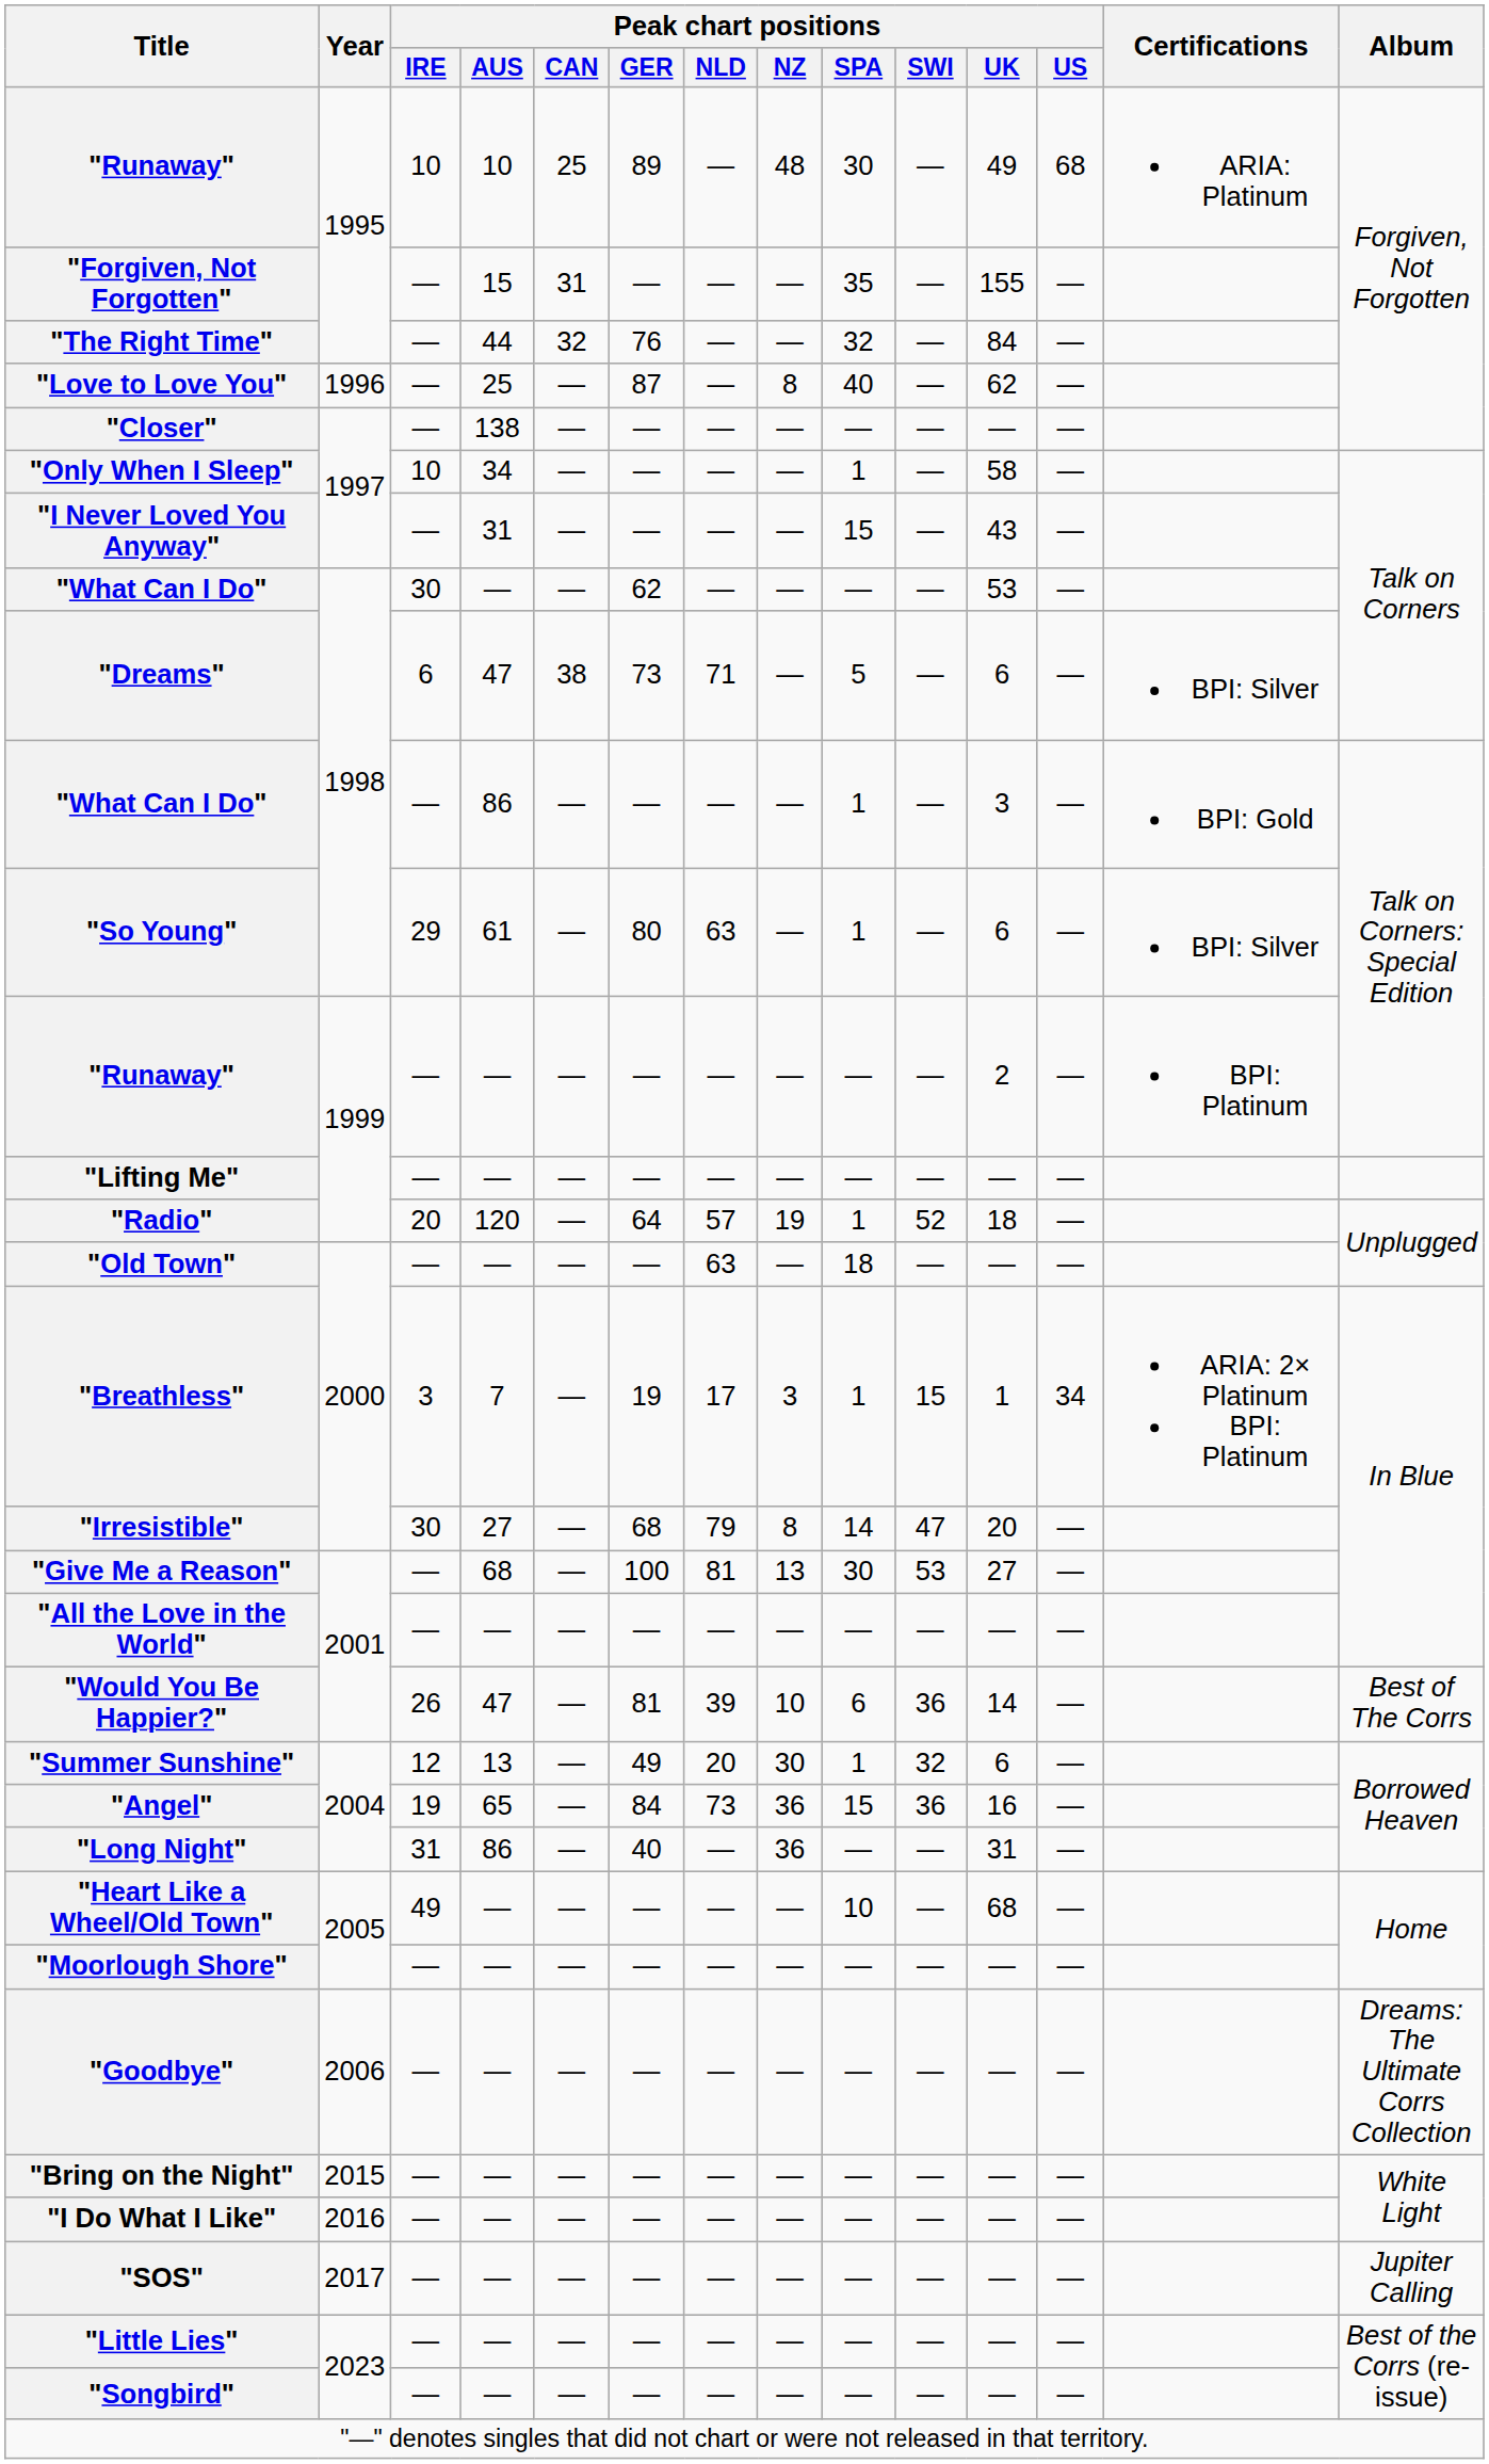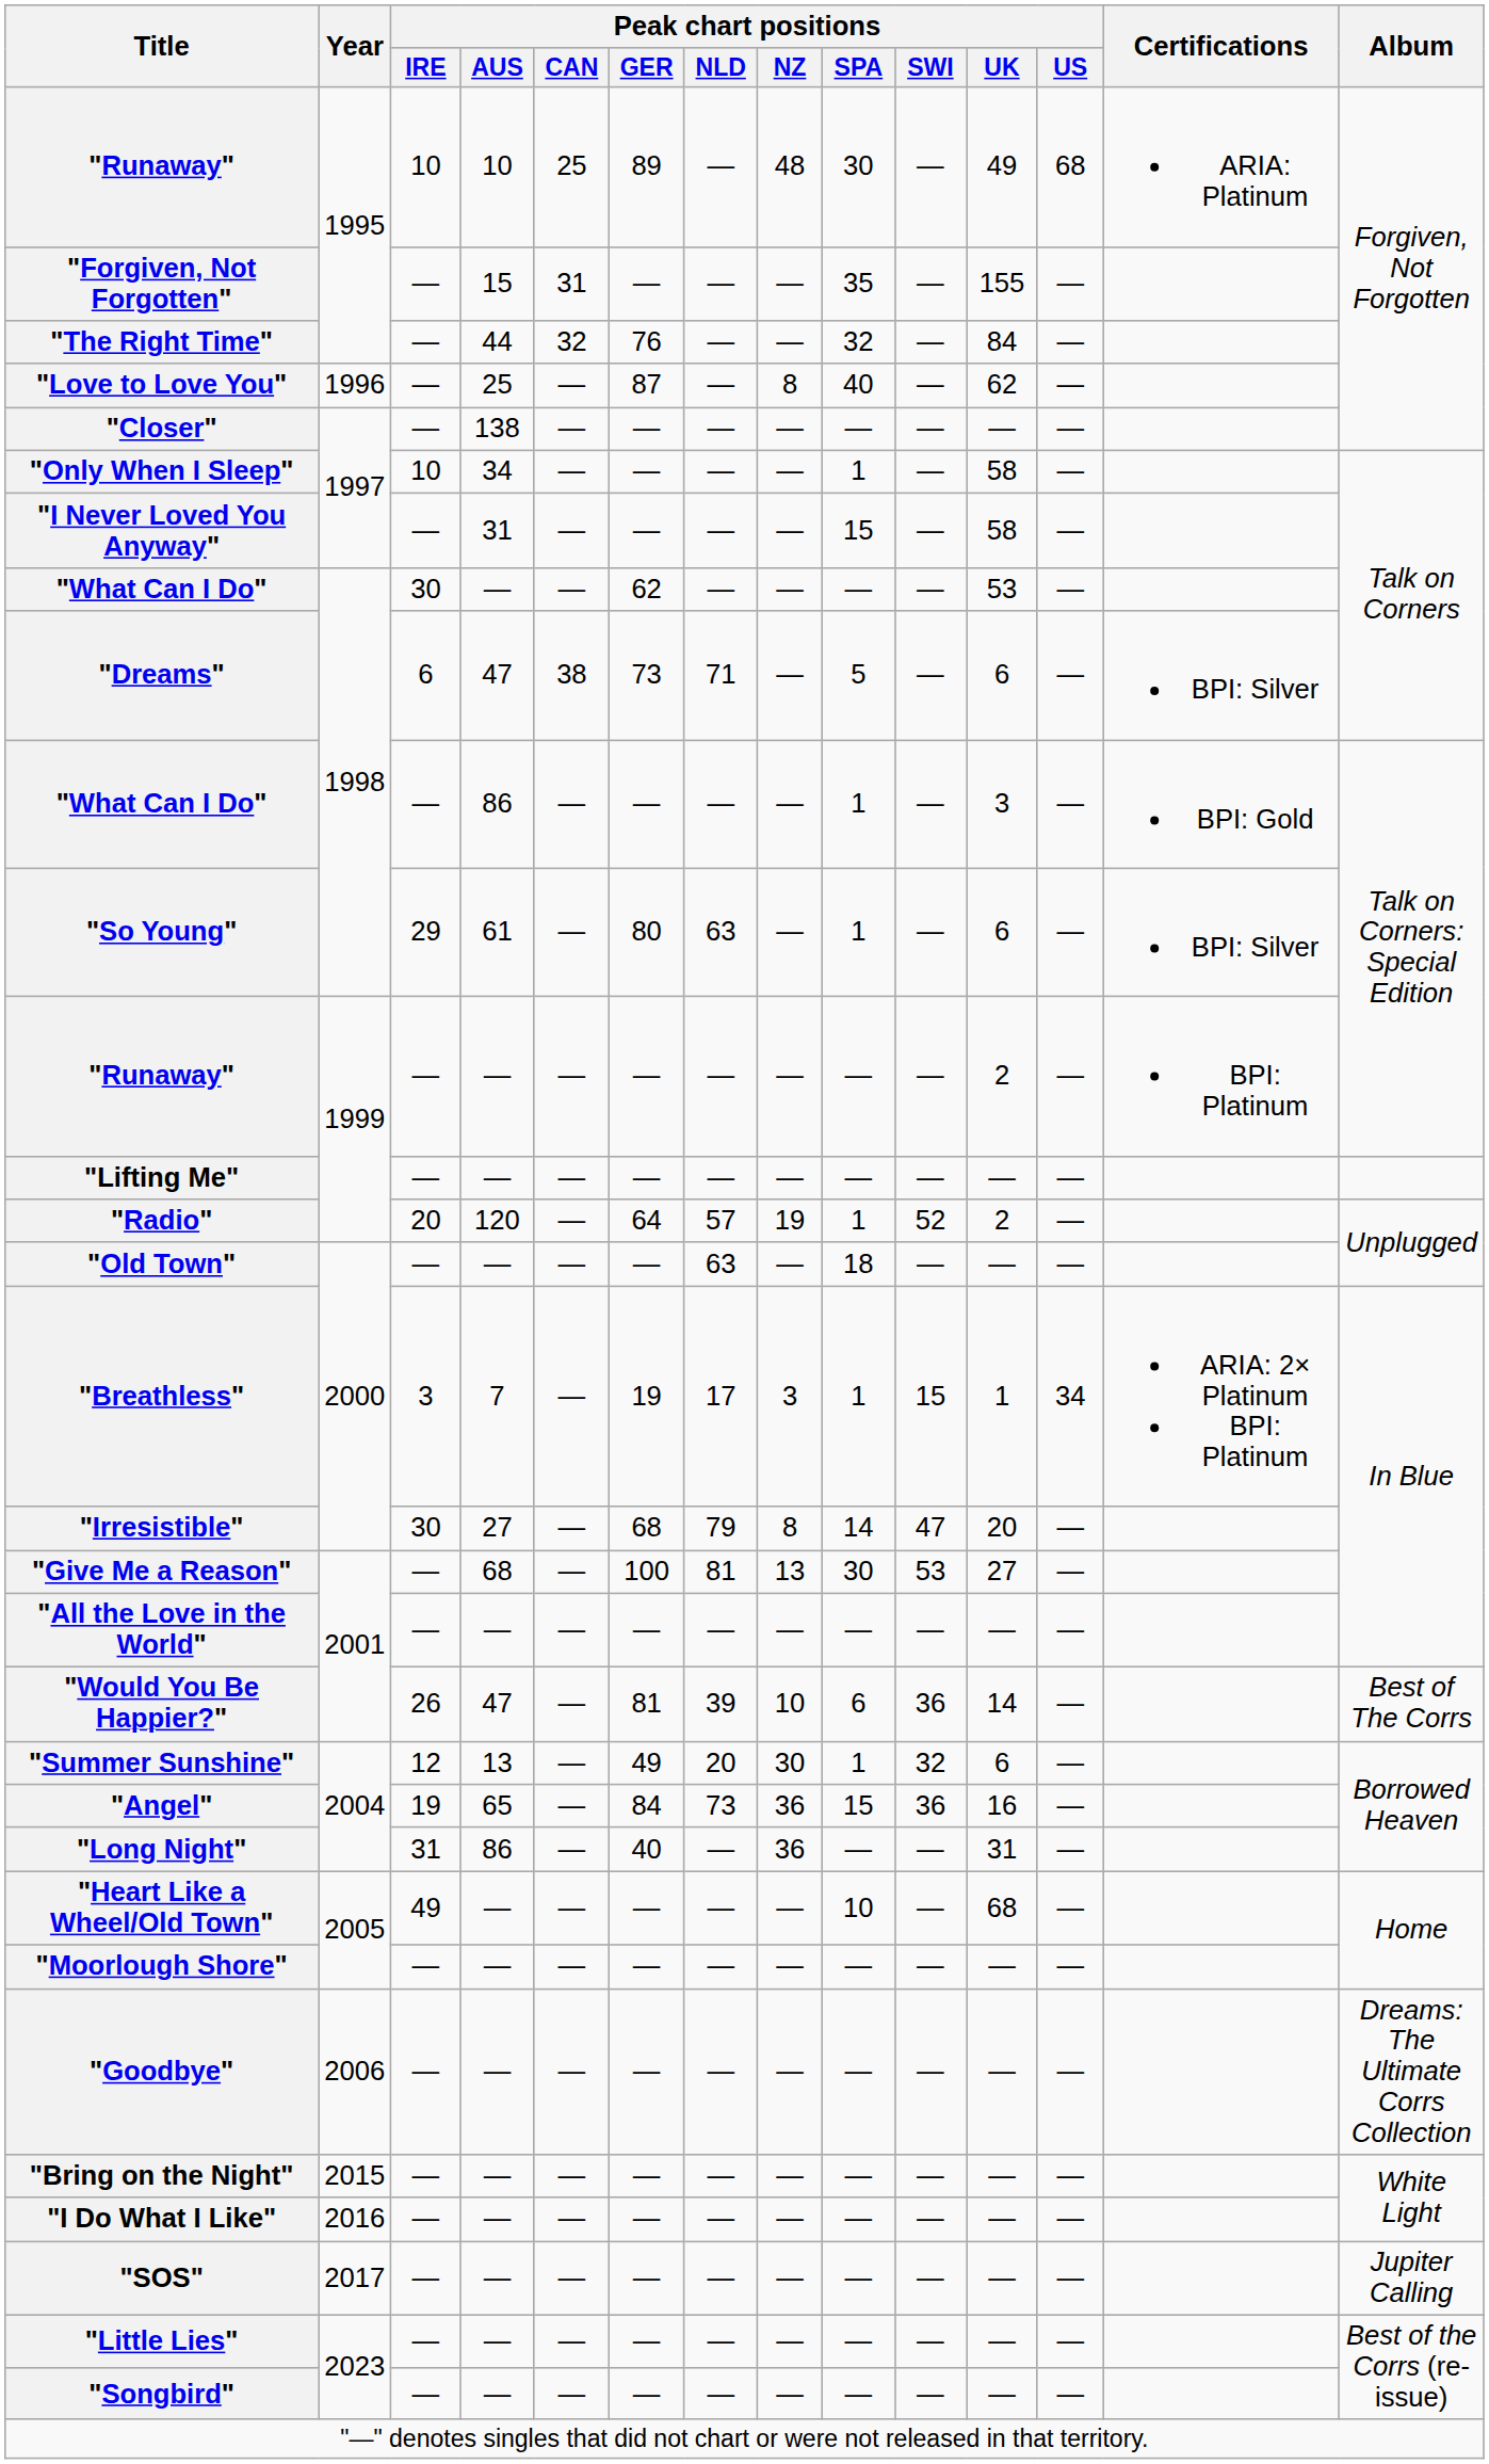 <table class="wikitable plainrowheaders" style="text-align:center;" border="1">
 <tr>
 <th scope="col" rowspan="2" style="width:16em;">Title</th>
 <th scope="col" rowspan="2">Year</th>
 <th scope="col" colspan="10">Peak chart positions</th>
 <th scope="col" rowspan="2" style="width:10em;">Certifications</th>
 <th scope="col" rowspan="2">Album</th>
 </tr>
 <tr>
 <th scope="col" style="width:3em;font-size:90%;"><a href='#'>IRE</a><br></th>
 <th scope="col" style="width:3em;font-size:90%;"><a href='#'>AUS</a><br></th>
 <th scope="col" style="width:3em;font-size:90%;"><a href='#'>CAN</a><br></th>
 <th scope="col" style="width:3em;font-size:90%;"><a href='#'>GER</a><br></th>
 <th scope="col" style="width:3em;font-size:90%;"><a href='#'>NLD</a><br></th>
 <th scope="col" style="width:3em;font-size:90%;"><a href='#'>NZ</a><br></th>
 <th scope="col" style="width:3em;font-size:90%;"><a href='#'>SPA</a><br></th>
 <th scope="col" style="width:3em;font-size:90%;"><a href='#'>SWI</a><br></th>
 <th scope="col" style="width:3em;font-size:90%;"><a href='#'>UK</a><br></th>
 <th scope="col" style="width:3em;font-size:90%;"><a href='#'>US</a><br></th>
 </tr>
 <tr>
 <th scope="row">"<a href='#'>Runaway</a>"</th>
 <td rowspan="3">1995</td>
 <td>10</td>
 <td>10</td>
 <td>25</td>
 <td>89</td>
 <td>—</td>
 <td>48</td>
 <td>30</td>
 <td>—</td>
 <td>49</td>
 <td>68</td>
 <td><br><ul><li>ARIA: Platinum</li></ul></td>
 <td rowspan="5"><em>Forgiven, Not Forgotten</em></td>
 </tr>
 <tr>
 <th scope="row">"<a href='#'>Forgiven, Not Forgotten</a>"</th>
 <td>—</td>
 <td>15</td>
 <td>31</td>
 <td>—</td>
 <td>—</td>
 <td>—</td>
 <td>35</td>
 <td>—</td>
 <td>155</td>
 <td>—</td>
 <td></td>
 </tr>
 <tr>
 <th scope="row">"<a href='#'>The Right Time</a>"</th>
 <td>—</td>
 <td>44</td>
 <td>32</td>
 <td>76</td>
 <td>—</td>
 <td>—</td>
 <td>32</td>
 <td>—</td>
 <td>84</td>
 <td>—</td>
 <td></td>
 </tr>
 <tr>
 <th scope="row">"<a href='#'>Love to Love You</a>"</th>
 <td>1996</td>
 <td>—</td>
 <td>25</td>
 <td>—</td>
 <td>87</td>
 <td>—</td>
 <td>8</td>
 <td>40</td>
 <td>—</td>
 <td>62</td>
 <td>—</td>
 <td></td>
 </tr>
 <tr>
 <th scope="row">"<a href='#'>Closer</a>"</th>
 <td rowspan="3">1997</td>
 <td>—</td>
 <td>138</td>
 <td>—</td>
 <td>—</td>
 <td>—</td>
 <td>—</td>
 <td>—</td>
 <td>—</td>
 <td>—</td>
 <td>—</td>
 <td></td>
 </tr>
 <tr>
 <th scope="row">"<a href='#'>Only When I Sleep</a>"</th>
 <td>10</td>
 <td>34</td>
 <td>—</td>
 <td>—</td>
 <td>—</td>
 <td>—</td>
 <td>1</td>
 <td>—</td>
 <td>58</td>
 <td>—</td>
 <td></td>
 <td rowspan="4"><em>Talk on Corners</em></td>
 </tr>
 <tr>
 <th scope="row">"<a href='#'>I Never Loved You Anyway</a>"</th>
 <td>—</td>
 <td>31</td>
 <td>—</td>
 <td>—</td>
 <td>—</td>
 <td>—</td>
 <td>15</td>
 <td>—</td>
-<td>43</td>
+<td>58</td>
 <td>—</td>
 <td></td>
 </tr>
 <tr>
 <th scope="row">"<a href='#'>What Can I Do</a>"</th>
 <td rowspan="4">1998</td>
 <td>30</td>
 <td>—</td>
 <td>—</td>
 <td>62</td>
 <td>—</td>
 <td>—</td>
 <td>—</td>
 <td>—</td>
 <td>53</td>
 <td>—</td>
 <td></td>
 </tr>
 <tr>
 <th scope="row">"<a href='#'>Dreams</a>"</th>
 <td>6</td>
 <td>47</td>
 <td>38</td>
 <td>73</td>
 <td>71</td>
 <td>—</td>
 <td>5</td>
 <td>—</td>
 <td>6</td>
 <td>—</td>
 <td><br><ul><li>BPI: Silver</li></ul></td>
 </tr>
 <tr>
 <th scope="row">"<a href='#'>What Can I Do</a>" </th>
 <td>—</td>
 <td>86</td>
 <td>—</td>
 <td>—</td>
 <td>—</td>
 <td>—</td>
 <td>1</td>
 <td>—</td>
 <td>3</td>
 <td>—</td>
 <td><br><ul><li>BPI: Gold</li></ul></td>
 <td rowspan="3"><em>Talk on Corners: Special Edition</em></td>
 </tr>
 <tr>
 <th scope="row">"<a href='#'>So Young</a>" </th>
 <td>29</td>
 <td>61</td>
 <td>—</td>
 <td>80</td>
 <td>63</td>
 <td>—</td>
 <td>1</td>
 <td>—</td>
 <td>6</td>
 <td>—</td>
 <td><br><ul><li>BPI: Silver</li></ul></td>
 </tr>
 <tr>
 <th scope="row">"<a href='#'>Runaway</a>" </th>
 <td rowspan="3">1999</td>
 <td>—</td>
 <td>—</td>
 <td>—</td>
 <td>—</td>
 <td>—</td>
 <td>—</td>
 <td>—</td>
 <td>—</td>
 <td>2</td>
 <td>—</td>
 <td><br><ul><li>BPI: Platinum</li></ul></td>
 </tr>
 <tr>
 <th scope="row">"Lifting Me"</th>
 <td>—</td>
 <td>—</td>
 <td>—</td>
 <td>—</td>
 <td>—</td>
 <td>—</td>
 <td>—</td>
 <td>—</td>
 <td>—</td>
 <td>—</td>
 <td></td>
 <td></td>
 </tr>
 <tr>
 <th scope="row">"<a href='#'>Radio</a>"</th>
 <td>20</td>
 <td>120</td>
 <td>—</td>
 <td>64</td>
 <td>57</td>
 <td>19</td>
 <td>1</td>
 <td>52</td>
-<td>18</td>
+<td>2</td>
 <td>—</td>
 <td></td>
 <td rowspan="2"><em>Unplugged</em></td>
 </tr>
 <tr>
 <th scope="row">"<a href='#'>Old Town</a>"</th>
 <td rowspan="3">2000</td>
 <td>—</td>
 <td>—</td>
 <td>—</td>
 <td>—</td>
 <td>63</td>
 <td>—</td>
 <td>18</td>
 <td>—</td>
 <td>—</td>
 <td>—</td>
 <td></td>
 </tr>
 <tr>
 <th scope="row">"<a href='#'>Breathless</a>"</th>
 <td>3</td>
 <td>7</td>
 <td>—</td>
 <td>19</td>
 <td>17</td>
 <td>3</td>
 <td>1</td>
 <td>15</td>
 <td>1</td>
 <td>34</td>
 <td><br><ul><li>ARIA: 2× Platinum</li><li>BPI: Platinum</li></ul></td>
 <td rowspan="4"><em>In Blue</em></td>
 </tr>
 <tr>
 <th scope="row">"<a href='#'>Irresistible</a>"</th>
 <td>30</td>
 <td>27</td>
 <td>—</td>
 <td>68</td>
 <td>79</td>
 <td>8</td>
 <td>14</td>
 <td>47</td>
 <td>20</td>
 <td>—</td>
 <td></td>
 </tr>
 <tr>
 <th scope="row">"<a href='#'>Give Me a Reason</a>"</th>
 <td rowspan="3">2001</td>
 <td>—</td>
 <td>68</td>
 <td>—</td>
 <td>100</td>
 <td>81</td>
 <td>13</td>
 <td>30</td>
 <td>53</td>
 <td>27</td>
 <td>—</td>
 <td></td>
 </tr>
 <tr>
 <th scope="row">"<a href='#'>All the Love in the World</a>"</th>
 <td>—</td>
 <td>—</td>
 <td>—</td>
 <td>—</td>
 <td>—</td>
 <td>—</td>
 <td>—</td>
 <td>—</td>
 <td>—</td>
 <td>—</td>
 <td></td>
 </tr>
 <tr>
 <th scope="row">"<a href='#'>Would You Be Happier?</a>"</th>
 <td>26</td>
 <td>47</td>
 <td>—</td>
 <td>81</td>
 <td>39</td>
 <td>10</td>
 <td>6</td>
 <td>36</td>
 <td>14</td>
 <td>—</td>
 <td></td>
 <td><em>Best of The Corrs</em></td>
 </tr>
 <tr>
 <th scope="row">"<a href='#'>Summer Sunshine</a>"</th>
 <td rowspan="3">2004</td>
 <td>12</td>
 <td>13</td>
 <td>—</td>
 <td>49</td>
 <td>20</td>
 <td>30</td>
 <td>1</td>
 <td>32</td>
 <td>6</td>
 <td>—</td>
 <td></td>
 <td rowspan="3"><em>Borrowed Heaven</em></td>
 </tr>
 <tr>
 <th scope="row">"<a href='#'>Angel</a>"</th>
 <td>19</td>
 <td>65</td>
 <td>—</td>
 <td>84</td>
 <td>73</td>
 <td>36</td>
 <td>15</td>
 <td>36</td>
 <td>16</td>
 <td>—</td>
 <td></td>
 </tr>
 <tr>
 <th scope="row">"<a href='#'>Long Night</a>"</th>
 <td>31</td>
 <td>86</td>
 <td>—</td>
 <td>40</td>
 <td>—</td>
 <td>36</td>
 <td>—</td>
 <td>—</td>
 <td>31</td>
 <td>—</td>
 <td></td>
 </tr>
 <tr>
 <th scope="row">"<a href='#'>Heart Like a Wheel/Old Town</a>"</th>
 <td rowspan="2">2005</td>
 <td>49</td>
 <td>—</td>
 <td>—</td>
 <td>—</td>
 <td>—</td>
 <td>—</td>
 <td>10</td>
 <td>—</td>
 <td>68</td>
 <td>—</td>
 <td></td>
 <td rowspan="2"><em>Home</em></td>
 </tr>
 <tr>
 <th scope="row">"<a href='#'>Moorlough Shore</a>"</th>
 <td>—</td>
 <td>—</td>
 <td>—</td>
 <td>—</td>
 <td>—</td>
 <td>—</td>
 <td>—</td>
 <td>—</td>
 <td>—</td>
 <td>—</td>
 <td></td>
 </tr>
 <tr>
 <th scope="row">"<a href='#'>Goodbye</a>" </th>
 <td>2006</td>
 <td>—</td>
 <td>—</td>
 <td>—</td>
 <td>—</td>
 <td>—</td>
 <td>—</td>
 <td>—</td>
 <td>—</td>
 <td>—</td>
 <td>—</td>
 <td></td>
 <td><em>Dreams: The Ultimate Corrs Collection</em></td>
 </tr>
 <tr>
 <th scope="row">"Bring on the Night"</th>
 <td>2015</td>
 <td>—</td>
 <td>—</td>
 <td>—</td>
 <td>—</td>
 <td>—</td>
 <td>—</td>
 <td>—</td>
 <td>—</td>
 <td>—</td>
 <td>—</td>
 <td></td>
 <td rowspan="2"><em>White Light</em></td>
 </tr>
 <tr>
 <th scope="row">"I Do What I Like"</th>
 <td>2016</td>
 <td>—</td>
 <td>—</td>
 <td>—</td>
 <td>—</td>
 <td>—</td>
 <td>—</td>
 <td>—</td>
 <td>—</td>
 <td>—</td>
 <td>—</td>
 <td></td>
 </tr>
 <tr>
 <th scope="row">"SOS"</th>
 <td>2017</td>
 <td>—</td>
 <td>—</td>
 <td>—</td>
 <td>—</td>
 <td>—</td>
 <td>—</td>
 <td>—</td>
 <td>—</td>
 <td>—</td>
 <td>—</td>
 <td></td>
 <td><em>Jupiter Calling</em></td>
 </tr>
 <tr>
 <th scope="row">"<a href='#'>Little Lies</a>"</th>
 <td rowspan="2">2023</td>
 <td>—</td>
 <td>—</td>
 <td>—</td>
 <td>—</td>
 <td>—</td>
 <td>—</td>
 <td>—</td>
 <td>—</td>
 <td>—</td>
 <td>—</td>
 <td></td>
 <td rowspan="2"><em>Best of the Corrs</em> (re-issue)</td>
 </tr>
 <tr>
 <th scope="row">"<a href='#'>Songbird</a>"</th>
 <td>—</td>
 <td>—</td>
 <td>—</td>
 <td>—</td>
 <td>—</td>
 <td>—</td>
 <td>—</td>
 <td>—</td>
 <td>—</td>
 <td>—</td>
 <td></td>
 </tr>
 <tr>
 <td colspan="15" style="font-size:90%">"—" denotes singles that did not chart or were not released in that territory.</td>
 </tr>
 </table>
